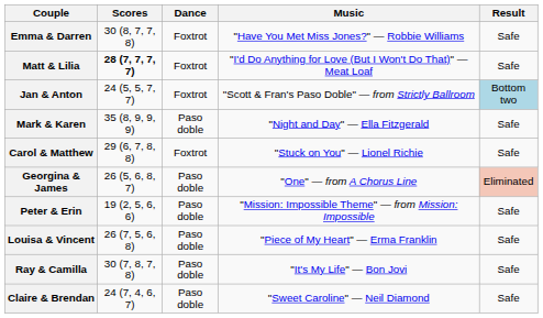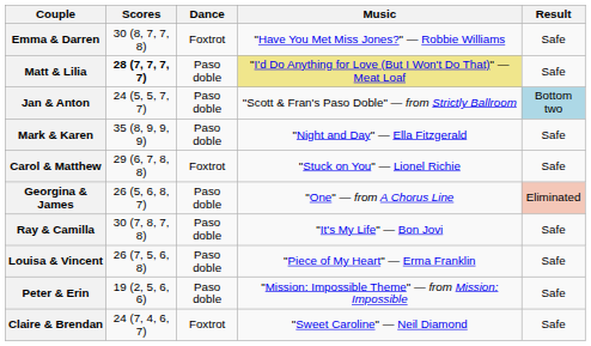 <table class="wikitable sortable" style="text-align:center; width:90%">
 <tr>
 <th scope="col">Couple</th>
 <th scope="col">Scores</th>
 <th scope="col" class="unsortable">Dance</th>
 <th scope="col" class="unsortable">Music</th>
 <th scope="col" class="unsortable">Result</th>
 </tr>
 <tr>
 <th scope="row">Emma & Darren</th>
 <td>30 (8, 7, 7, 8)</td>
 <td>Foxtrot</td>
 <td>"<a href='#'>Have You Met Miss Jones?</a>" — <a href='#'>Robbie Williams</a></td>
 <td>Safe</td>
 </tr>
 <tr>
 <th scope="row">Matt & Lilia</th>
 <td><strong>28 (7, 7, 7, 7)</strong></td>
-<td>Foxtrot</td>
-<td>"<a href='#'>I'd Do Anything for Love (But I Won't Do That)</a>" — <a href='#'>Meat Loaf</a></td>
+<td>Paso doble</td>
+<td style="background: khaki;">"<a href='#'>I'd Do Anything for Love (But I Won't Do That)</a>" — <a href='#'>Meat Loaf</a></td>
 <td>Safe</td>
 </tr>
 <tr>
 <th scope="row">Jan & Anton</th>
 <td>24 (5, 5, 7, 7)</td>
-<td>Foxtrot</td>
+<td>Paso doble</td>
 <td>"Scott & Fran's Paso Doble" — <em>from <a href='#'>Strictly Ballroom</a></em></td>
 <td bgcolor="lightblue">Bottom two</td>
 </tr>
 <tr>
 <th scope="row">Mark & Karen</th>
 <td>35 (8, 9, 9, 9)</td>
 <td>Paso doble</td>
 <td>"<a href='#'>Night and Day</a>" — <a href='#'>Ella Fitzgerald</a></td>
 <td>Safe</td>
 </tr>
 <tr>
 <th scope="row">Carol & Matthew</th>
 <td>29 (6, 7, 8, 8)</td>
 <td>Foxtrot</td>
 <td>"<a href='#'>Stuck on You</a>" — <a href='#'>Lionel Richie</a></td>
 <td>Safe</td>
 </tr>
 <tr>
 <th scope="row">Georgina & James</th>
 <td>26 (5, 6, 8, 7)</td>
 <td>Paso doble</td>
 <td>"<a href='#'>One</a>" — <em>from <a href='#'>A Chorus Line</a></em></td>
 <td bgcolor="f4c7b8">Eliminated</td>
 </tr>
 <tr>
-<th scope="row">Peter & Erin</th>
-<td>19 (2, 5, 6, 6)</td>
+<th scope="row">Ray & Camilla</th>
+<td>30 (7, 8, 7, 8)</td>
 <td>Paso doble</td>
-<td>"<a href='#'>Mission: Impossible Theme</a>" — <em>from <a href='#'>Mission: Impossible</a></em></td>
+<td>"<a href='#'>It's My Life</a>" — <a href='#'>Bon Jovi</a></td>
 <td>Safe</td>
 </tr>
 <tr>
 <th scope="row">Louisa & Vincent</th>
 <td>26 (7, 5, 6, 8)</td>
 <td>Paso doble</td>
 <td>"<a href='#'>Piece of My Heart</a>" — <a href='#'>Erma Franklin</a></td>
 <td>Safe</td>
 </tr>
 <tr>
-<th scope="row">Ray & Camilla</th>
-<td>30 (7, 8, 7, 8)</td>
+<th scope="row">Peter & Erin</th>
+<td>19 (2, 5, 6, 6)</td>
 <td>Paso doble</td>
-<td>"<a href='#'>It's My Life</a>" — <a href='#'>Bon Jovi</a></td>
+<td>"<a href='#'>Mission: Impossible Theme</a>" — <em>from <a href='#'>Mission: Impossible</a></em></td>
 <td>Safe</td>
 </tr>
 <tr>
 <th scope="row">Claire & Brendan</th>
 <td>24 (7, 4, 6, 7)</td>
-<td>Paso doble</td>
+<td>Foxtrot</td>
 <td>"<a href='#'>Sweet Caroline</a>" — <a href='#'>Neil Diamond</a></td>
 <td>Safe</td>
 </tr>
 </table>
